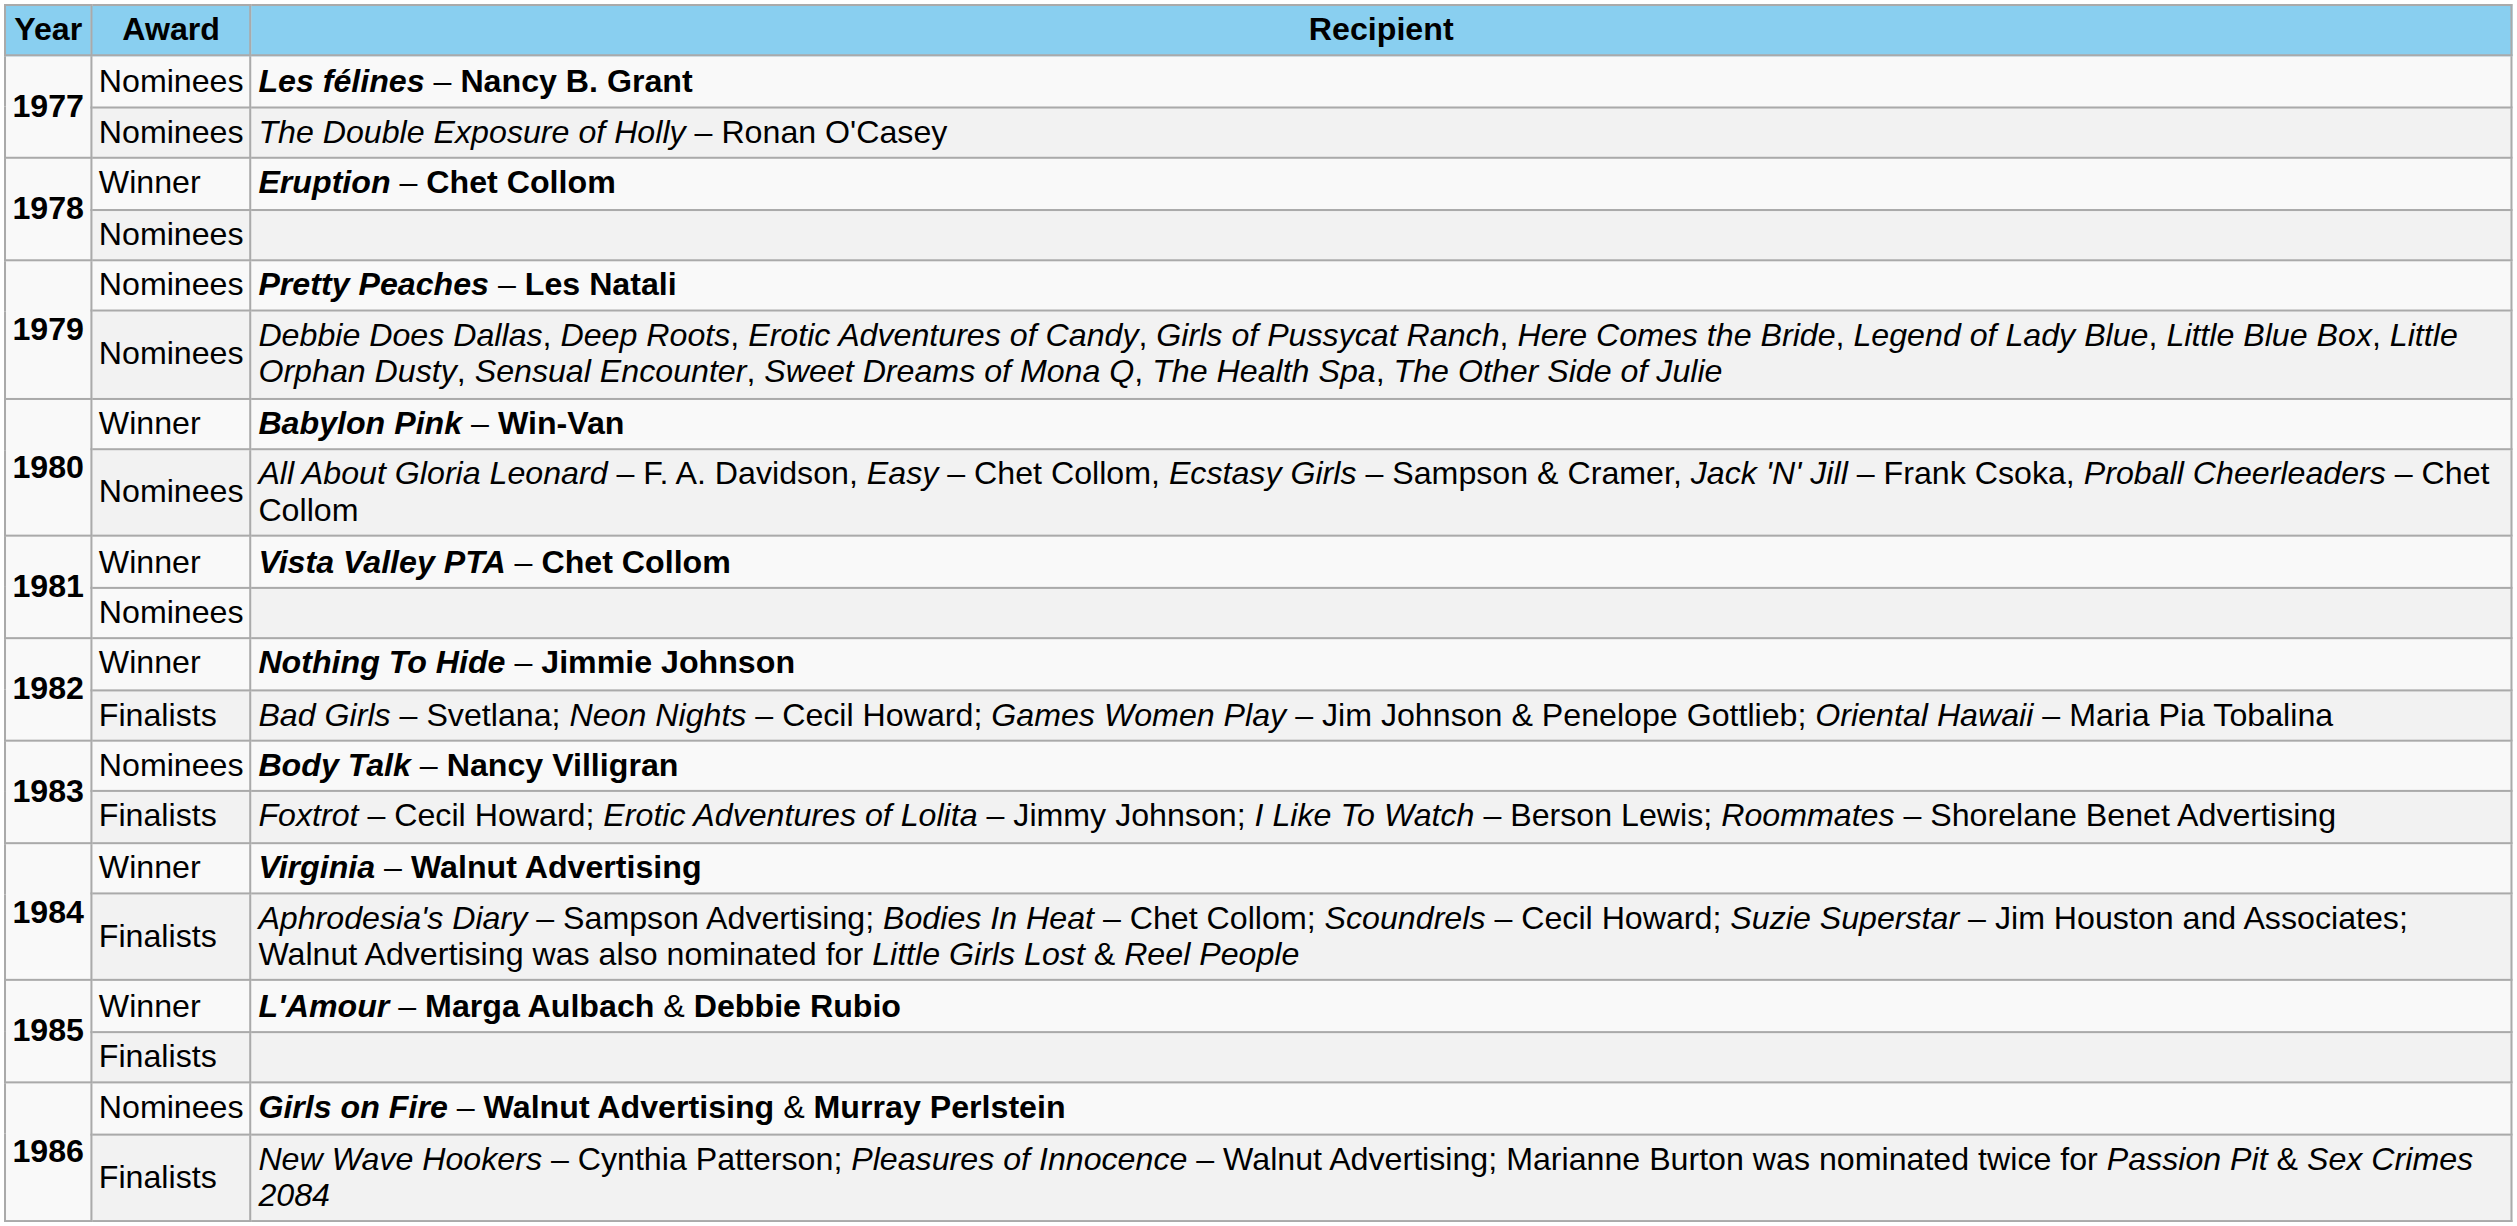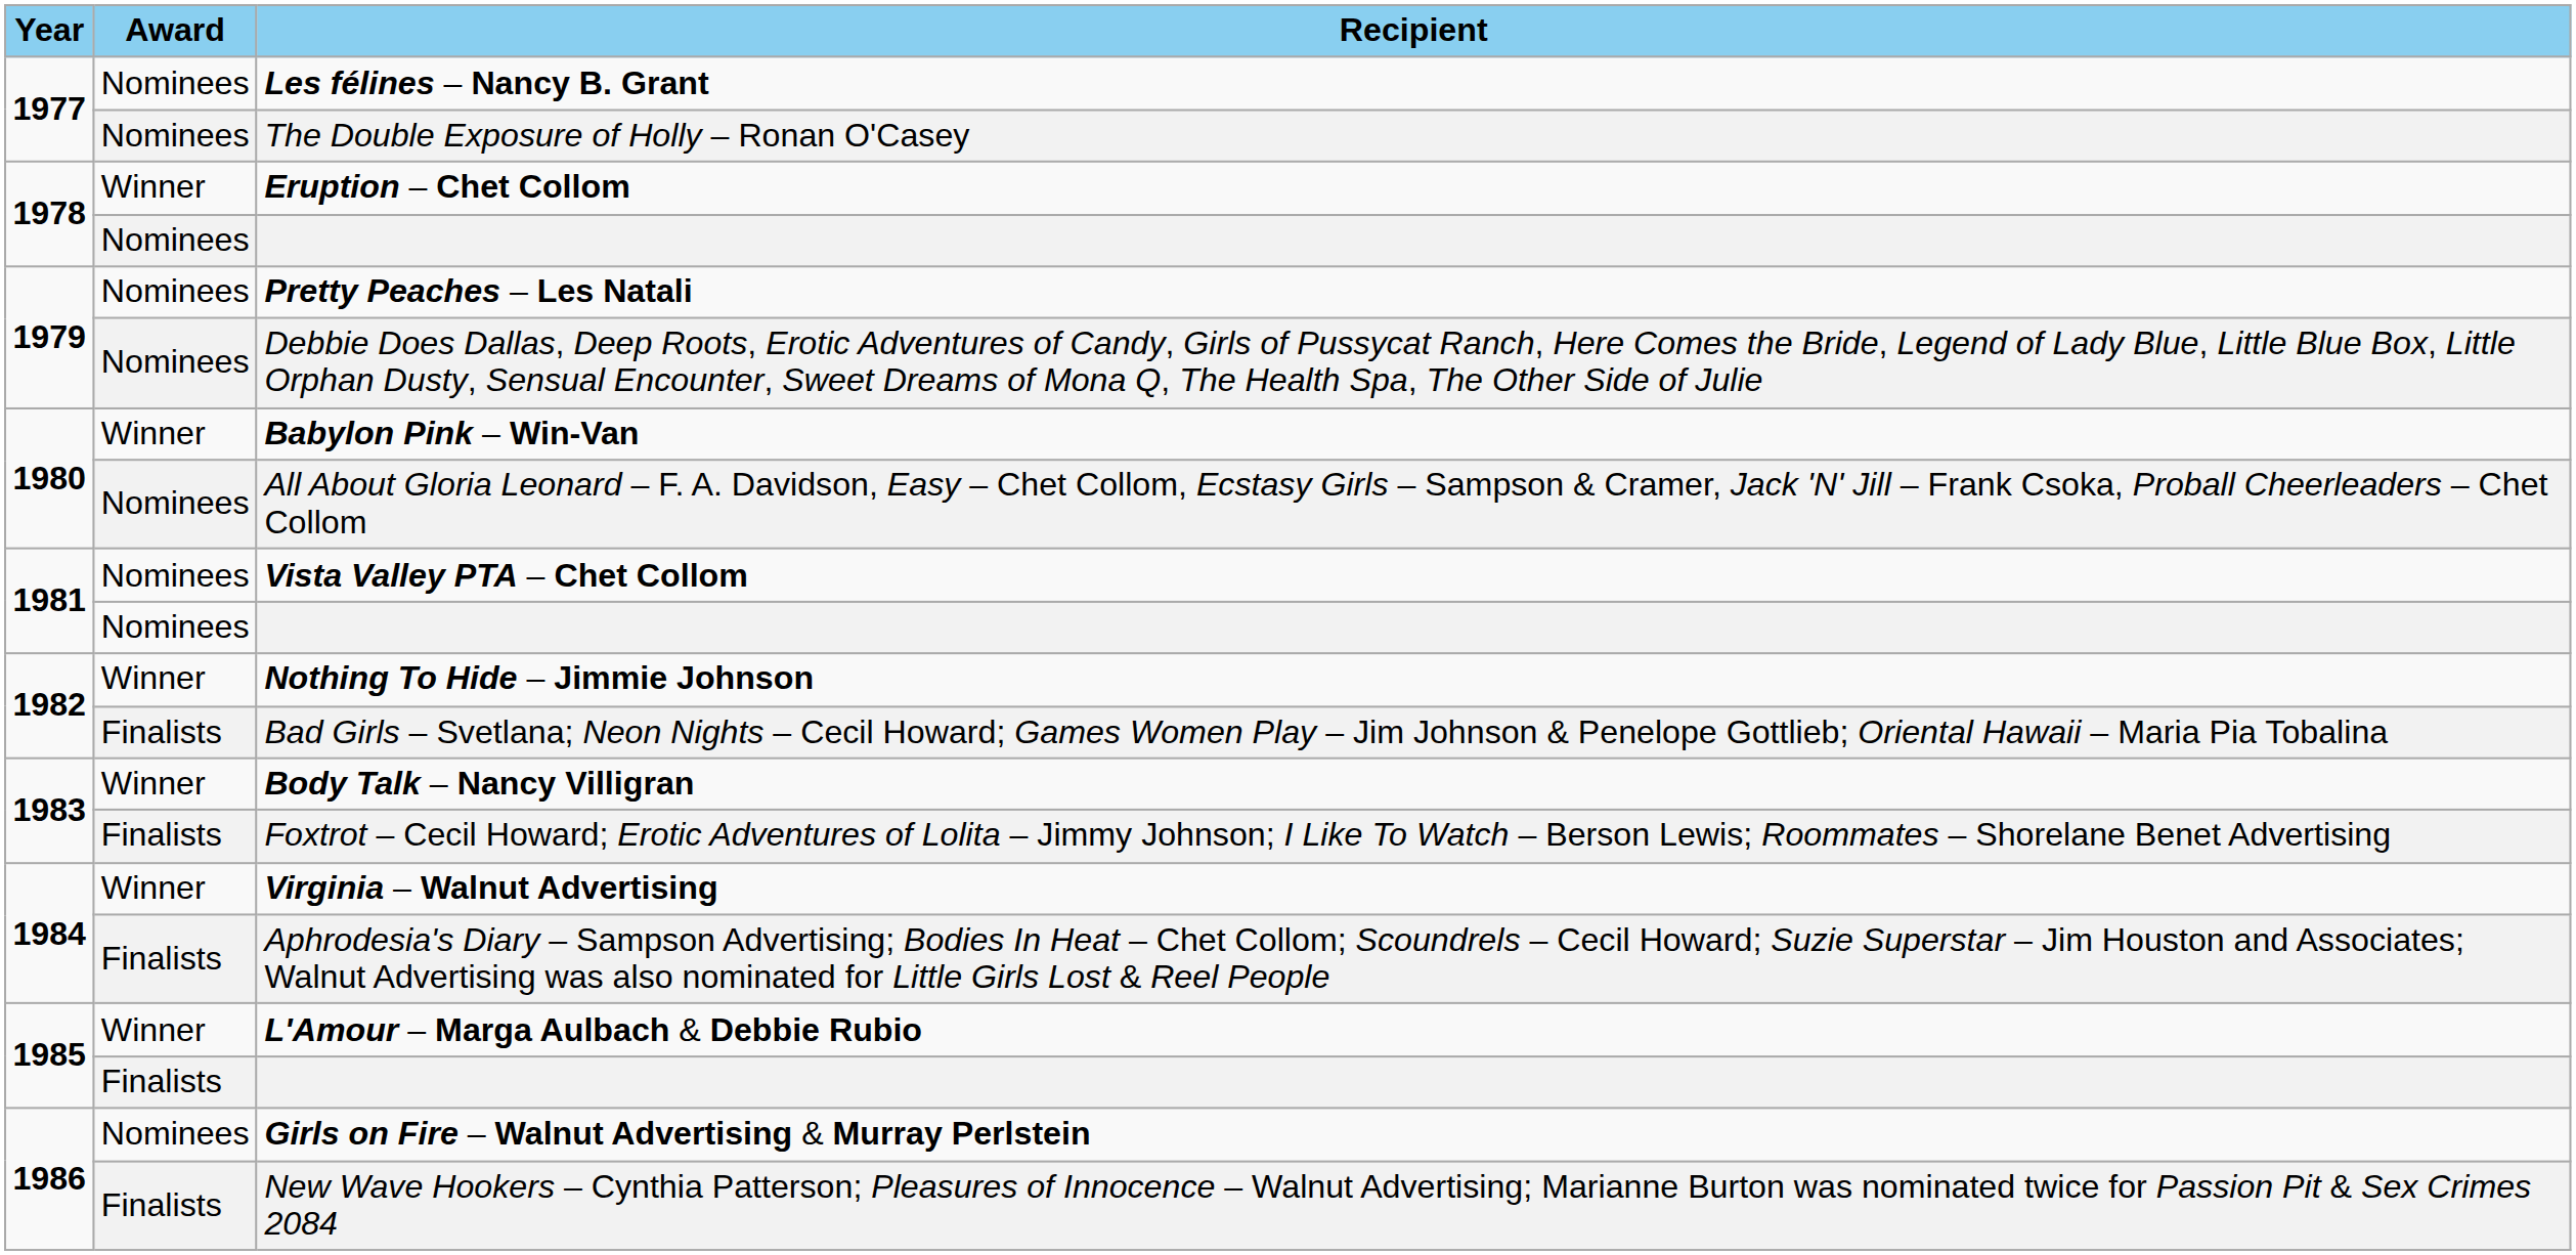 <table class="wikitable">
 <tr>
 <th style="background:#89CFF0">Year</th>
 <th style="background:#89CFF0">Award</th>
 <th style="background:#89CFF0">Recipient</th>
 </tr>
 <tr>
 <td rowspan=2><strong>1977</strong></td>
 <td>Nominees</td>
 <td><strong><em>Les félines</em></strong> – <strong>Nancy B. Grant</strong></td>
 </tr>
 <tr>
 <td style="background:#F2F2F2">Nominees</td>
 <td style="background:#F2F2F2"><em>The Double Exposure of Holly</em> – Ronan O'Casey</td>
 </tr>
 <tr>
 <td rowspan=2><strong>1978</strong></td>
 <td>Winner</td>
 <td><strong><em>Eruption</em></strong> – <strong>Chet Collom</strong></td>
 </tr>
 <tr>
 <td style="background:#F2F2F2">Nominees</td>
 <td style="background:#F2F2F2"></td>
 </tr>
 <tr>
 <td rowspan=2><strong>1979</strong></td>
 <td>Nominees</td>
 <td><strong><em>Pretty Peaches</em></strong> – <strong>Les Natali</strong></td>
 </tr>
 <tr>
 <td style="background:#F2F2F2">Nominees</td>
 <td style="background:#F2F2F2"><em>Debbie Does Dallas</em>, <em>Deep Roots</em>, <em>Erotic Adventures of Candy</em>, <em>Girls of Pussycat Ranch</em>, <em>Here Comes the Bride</em>, <em>Legend of Lady Blue</em>, <em>Little Blue Box</em>, <em>Little Orphan Dusty</em>, <em>Sensual Encounter</em>, <em>Sweet Dreams of Mona Q</em>, <em>The Health Spa</em>, <em>The Other Side of Julie</em></td>
 </tr>
 <tr>
 <td rowspan=2><strong>1980</strong></td>
 <td>Winner</td>
 <td><strong><em>Babylon Pink</em></strong> – <strong>Win-Van</strong></td>
 </tr>
 <tr>
 <td style="background:#F2F2F2">Nominees</td>
 <td style="background:#F2F2F2"><em>All About Gloria Leonard</em> – F. A. Davidson, <em>Easy</em> – Chet Collom, <em>Ecstasy Girls</em> – Sampson & Cramer, <em>Jack 'N' Jill</em> – Frank Csoka, <em>Proball Cheerleaders</em> – Chet Collom</td>
 </tr>
 <tr>
 <td rowspan=2><strong>1981</strong></td>
-<td>Winner</td>
+<td>Nominees</td>
 <td><strong><em>Vista Valley PTA</em></strong> – <strong>Chet Collom</strong></td>
 </tr>
 <tr>
 <td>Nominees</td>
 <td style="background:#F2F2F2"></td>
 </tr>
 <tr>
 <td rowspan=2><strong>1982</strong></td>
 <td>Winner</td>
 <td><strong><em>Nothing To Hide</em></strong> – <strong>Jimmie Johnson</strong></td>
 </tr>
 <tr>
 <td style="background:#F2F2F2">Finalists</td>
 <td style="background:#F2F2F2"><em>Bad Girls</em> – Svetlana; <em>Neon Nights</em> – Cecil Howard; <em>Games Women Play</em> – Jim Johnson & Penelope Gottlieb; <em>Oriental Hawaii</em> – Maria Pia Tobalina</td>
 </tr>
 <tr>
 <td rowspan=2><strong>1983</strong></td>
-<td>Nominees</td>
+<td>Winner</td>
 <td><strong><em>Body Talk</em></strong> – <strong>Nancy Villigran</strong></td>
 </tr>
 <tr>
 <td style="background:#F2F2F2">Finalists</td>
 <td style="background:#F2F2F2"><em>Foxtrot</em> – Cecil Howard; <em>Erotic Adventures of Lolita</em> – Jimmy Johnson; <em>I Like To Watch</em> – Berson Lewis; <em>Roommates</em> – Shorelane Benet Advertising</td>
 </tr>
 <tr>
 <td rowspan=2><strong>1984</strong></td>
 <td>Winner</td>
 <td><strong><em>Virginia</em></strong> – <strong>Walnut Advertising</strong></td>
 </tr>
 <tr>
 <td style="background:#F2F2F2">Finalists</td>
 <td style="background:#F2F2F2"><em>Aphrodesia's Diary</em> – Sampson Advertising; <em>Bodies In Heat</em> – Chet Collom; <em>Scoundrels</em> – Cecil Howard; <em>Suzie Superstar</em> – Jim Houston and Associates; Walnut Advertising was also nominated for <em>Little Girls Lost</em> & <em>Reel People</em></td>
 </tr>
 <tr>
 <td rowspan=2><strong>1985</strong></td>
 <td>Winner</td>
 <td><strong><em>L'Amour</em></strong> – <strong>Marga Aulbach</strong> & <strong>Debbie Rubio</strong></td>
 </tr>
 <tr>
 <td style="background:#F2F2F2">Finalists</td>
 <td style="background:#F2F2F2"></td>
 </tr>
 <tr>
 <td rowspan=2><strong>1986</strong></td>
 <td>Nominees</td>
 <td><strong><em>Girls on Fire</em></strong> – <strong>Walnut Advertising</strong> & <strong>Murray Perlstein</strong></td>
 </tr>
 <tr>
 <td style="background:#F2F2F2">Finalists</td>
 <td style="background:#F2F2F2"><em>New Wave Hookers</em> – Cynthia Patterson; <em>Pleasures of Innocence</em> – Walnut Advertising; Marianne Burton was nominated twice for <em>Passion Pit</em> & <em>Sex Crimes 2084</em></td>
 </tr>
 </table>
